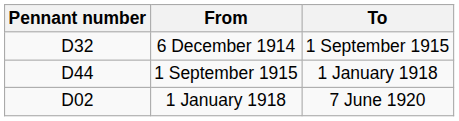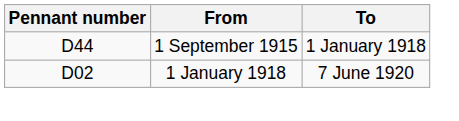 <table class="wikitable" style="text-align:center">
 <tr>
 <th>Pennant number</th>
 <th>From</th>
 <th>To</th>
-</tr>
-<tr>
-<td>D32</td>
-<td>6 December 1914</td>
-<td>1 September 1915</td>
 </tr>
 <tr>
 <td>D44</td>
 <td>1 September 1915</td>
 <td>1 January 1918</td>
 </tr>
 <tr>
 <td>D02</td>
 <td>1 January 1918</td>
 <td>7 June 1920</td>
 </tr>
 </table>
